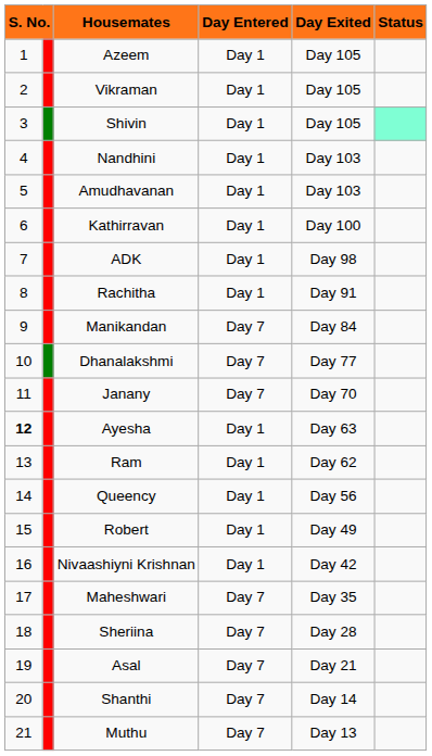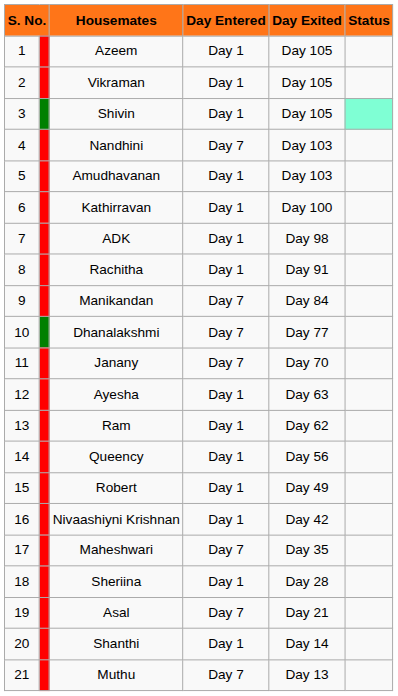 <table class="wikitable sortable" style=" text-align:center; font-size:86%; line-height:25px; width:auto;">
 <tr>
 <th colspan=2 style="background:#FF7518; color:black; ">S. No.</th>
 <th style="background:#FF7518; color:black; " scope="col">Housemates</th>
 <th style="background:#FF7518; color:black; " scope="col">Day Entered</th>
 <th style="background:#FF7518; color:black; " scope="col">Day Exited</th>
 <th style="background:#FF7518; color:black; " scope="col">Status</th>
 </tr>
 <tr>
 <td>1</td>
 <td style="background: Red"></td>
 <td>Azeem</td>
 <td>Day 1</td>
 <td>Day 105</td>
 <td></td>
 </tr>
 <tr>
 <td>2</td>
 <td style="background: Red"></td>
 <td>Vikraman</td>
 <td>Day 1</td>
 <td>Day 105</td>
 <td></td>
 </tr>
 <tr>
 <td>3</td>
 <td style="background: Green"></td>
 <td>Shivin</td>
 <td>Day 1</td>
 <td>Day 105</td>
 <td style="background:#7FFFD4; text-align:center"></td>
 </tr>
 <tr>
 <td>4</td>
 <td style="background: red"></td>
 <td>Nandhini</td>
-<td>Day 1</td>
+<td>Day 7</td>
 <td>Day 103</td>
 <td></td>
 </tr>
 <tr>
 <td>5</td>
 <td style="background:Red"></td>
 <td>Amudhavanan</td>
 <td>Day 1</td>
 <td>Day 103</td>
 <td></td>
 </tr>
 <tr>
 <td>6</td>
 <td style="background:Red"></td>
 <td>Kathirravan</td>
 <td>Day 1</td>
 <td>Day 100</td>
 <td></td>
 </tr>
 <tr>
 <td>7</td>
 <td style="background:Red"></td>
 <td>ADK</td>
 <td>Day 1</td>
 <td>Day 98</td>
 <td></td>
 </tr>
 <tr>
 <td>8</td>
 <td style="background:Red"></td>
 <td>Rachitha</td>
 <td>Day 1</td>
 <td>Day 91</td>
 <td></td>
 </tr>
 <tr>
 <td>9</td>
 <td style="background:Red"></td>
 <td>Manikandan</td>
 <td>Day 7</td>
 <td>Day 84</td>
 <td></td>
 </tr>
 <tr>
 <td>10</td>
 <td style="background:Green"></td>
 <td>Dhanalakshmi</td>
 <td>Day 7</td>
 <td>Day 77</td>
 <td></td>
 </tr>
 <tr>
 <td>11</td>
 <td style="background:red"></td>
 <td>Janany</td>
 <td>Day 7</td>
 <td>Day 70</td>
 <td></td>
 </tr>
 <tr>
-<td><strong>12</strong></td>
+<td>12</td>
 <td style="background:Red"></td>
 <td>Ayesha</td>
 <td>Day 1</td>
 <td>Day 63</td>
 <td></td>
 </tr>
 <tr>
 <td>13</td>
 <td style="background:Red"></td>
 <td>Ram</td>
 <td>Day 1</td>
 <td>Day 62</td>
 <td></td>
 </tr>
 <tr>
 <td>14</td>
 <td style="background:Red"></td>
 <td>Queency</td>
 <td>Day 1</td>
 <td>Day 56</td>
 <td></td>
 </tr>
 <tr>
 <td>15</td>
 <td style="background:Red"></td>
 <td>Robert</td>
 <td>Day 1</td>
 <td>Day 49</td>
 <td></td>
 </tr>
 <tr>
 <td>16</td>
 <td style="background:Red"></td>
 <td>Nivaashiyni Krishnan</td>
 <td>Day 1</td>
 <td>Day 42</td>
 <td></td>
 </tr>
 <tr>
 <td>17</td>
 <td style="background:Red"></td>
 <td>Maheshwari</td>
 <td>Day 7</td>
 <td>Day 35</td>
 <td></td>
 </tr>
 <tr>
 <td>18</td>
 <td style="background:Red"></td>
 <td>Sheriina</td>
-<td>Day 7</td>
+<td>Day 1</td>
 <td>Day 28</td>
 <td></td>
 </tr>
 <tr>
 <td>19</td>
 <td style="background:Red"></td>
 <td>Asal</td>
 <td>Day 7</td>
 <td>Day 21</td>
 <td></td>
 </tr>
 <tr>
 <td>20</td>
 <td style="background:Red"></td>
 <td>Shanthi</td>
-<td>Day 7</td>
+<td>Day 1</td>
 <td>Day 14</td>
 <td></td>
 </tr>
 <tr>
 <td>21</td>
 <td style="background:Red"></td>
 <td>Muthu</td>
 <td>Day 7</td>
 <td>Day 13</td>
 <td></td>
 </tr>
 </table>
